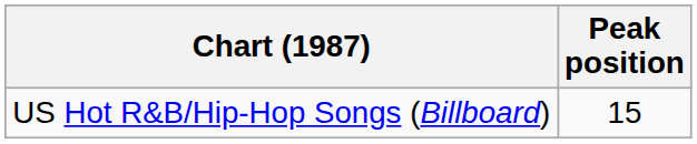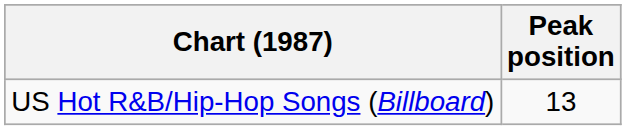 <table class="wikitable">
 <tr>
 <th align="left">Chart (1987)</th>
 <th align="center">Peak<br>position</th>
 </tr>
 <tr>
 <td align="left">US <a href='#'>Hot R&B/Hip-Hop Songs</a> (<em><a href='#'>Billboard</a></em>)</td>
-<td align="center">15</td>
+<td align="center">13</td>
 </tr>
 </table>
